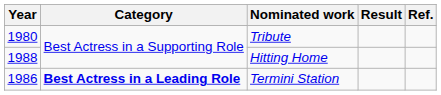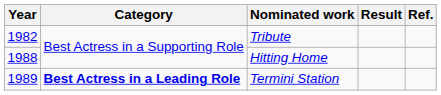 <table class="wikitable">
 <tr>
 <th>Year</th>
 <th>Category</th>
 <th>Nominated work</th>
 <th>Result</th>
 <th>Ref.</th>
 </tr>
 <tr>
-<td><a href='#'>1980</a></td>
+<td><a href='#'>1982</a></td>
 <td rowspan="2"><a href='#'>Best Actress in a Supporting Role</a></td>
 <td><em><a href='#'>Tribute</a></em></td>
 <td></td>
 <td align="center"></td>
 </tr>
 <tr>
 <td><a href='#'>1988</a></td>
 <td><em><a href='#'>Hitting Home</a></em></td>
 <td></td>
 <td align="center"></td>
 </tr>
 <tr>
-<td><a href='#'>1986</a></td>
+<td><a href='#'>1989</a></td>
 <td><strong><a href='#'>Best Actress in a Leading Role</a></strong></td>
 <td><em><a href='#'>Termini Station</a></em></td>
 <td></td>
 <td align="center"></td>
 </tr>
 </table>
